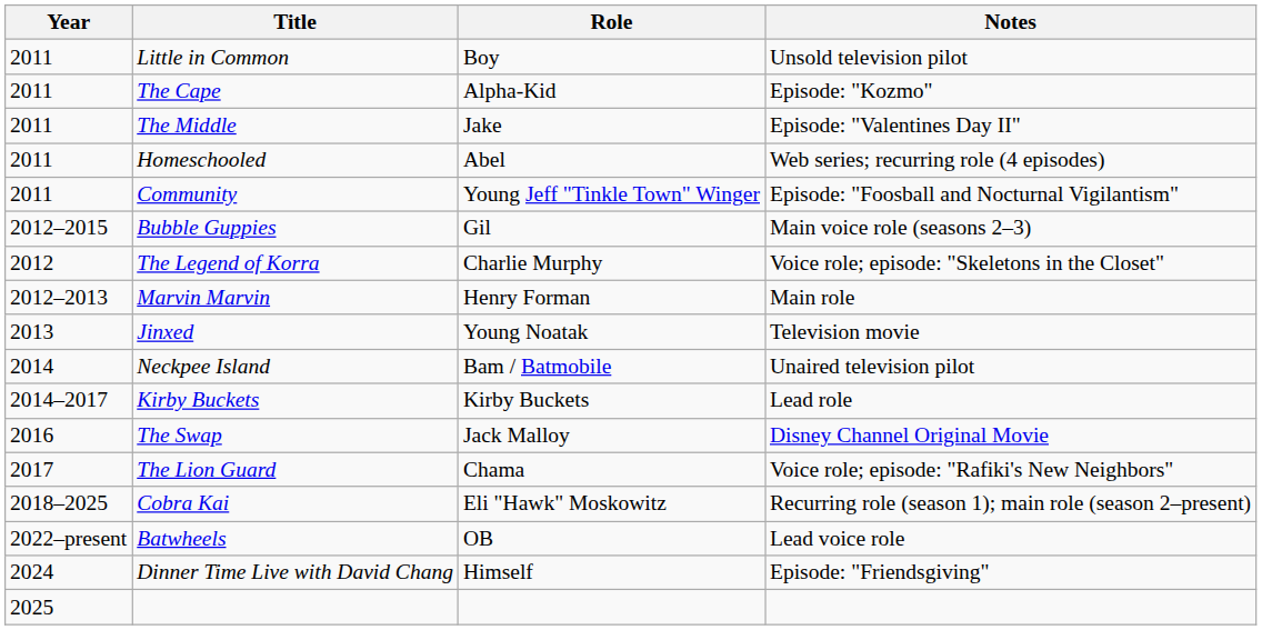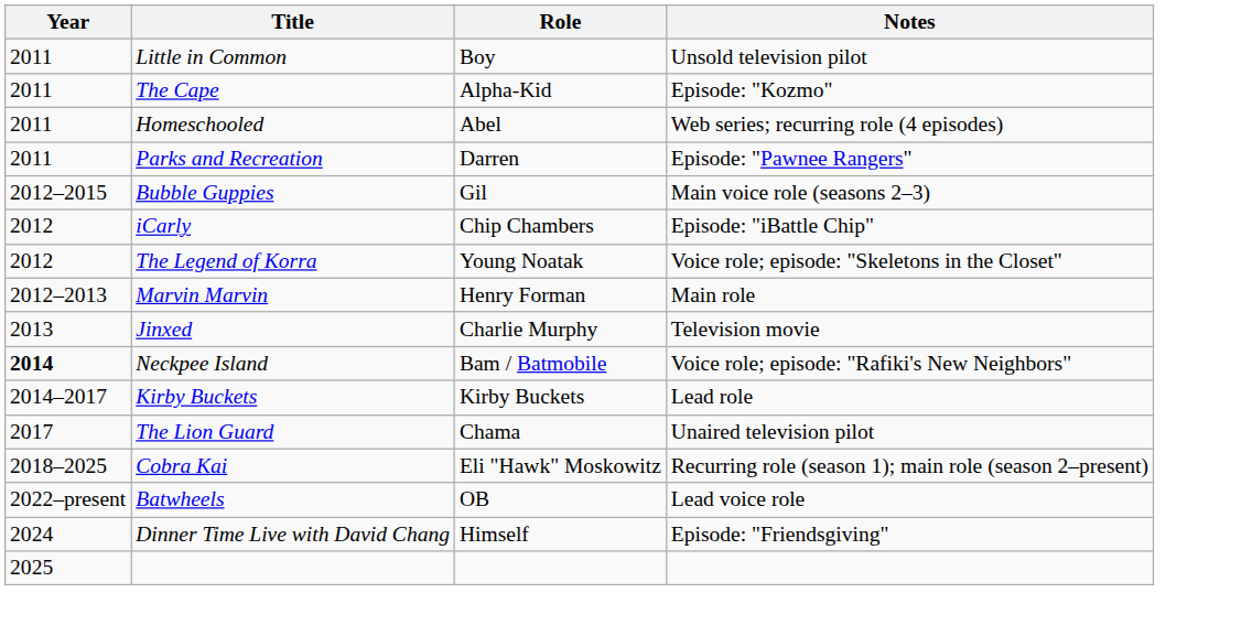 <table class="wikitable sortable">
 <tr>
 <th>Year</th>
 <th>Title</th>
 <th>Role</th>
 <th class="unsortable">Notes</th>
 </tr>
 <tr>
 <td>2011</td>
 <td><em>Little in Common</em></td>
 <td>Boy</td>
 <td>Unsold television pilot</td>
 </tr>
 <tr>
 <td>2011</td>
 <td><em><a href='#'>The Cape</a></em></td>
 <td>Alpha-Kid</td>
 <td>Episode: "Kozmo"</td>
 </tr>
 <tr>
 <td>2011</td>
-<td><em><a href='#'>The Middle</a></em></td>
-<td>Jake</td>
-<td>Episode: "Valentines Day II"</td>
-</tr>
-<tr>
-<td>2011</td>
 <td><em>Homeschooled</em></td>
 <td>Abel</td>
 <td>Web series; recurring role (4 episodes)</td>
 </tr>
 <tr>
 <td>2011</td>
-<td><em><a href='#'>Community</a></em></td>
-<td>Young <a href='#'>Jeff "Tinkle Town" Winger</a></td>
-<td>Episode: "Foosball and Nocturnal Vigilantism"</td>
+<td><em><a href='#'>Parks and Recreation</a></em></td>
+<td>Darren</td>
+<td>Episode: "<a href='#'>Pawnee Rangers</a>"</td>
 </tr>
 <tr>
 <td>2012–2015</td>
 <td><em><a href='#'>Bubble Guppies</a></em></td>
 <td>Gil</td>
 <td>Main voice role (seasons 2–3)</td>
 </tr>
 <tr>
 <td>2012</td>
+<td><em><a href='#'>iCarly</a></em></td>
+<td>Chip Chambers</td>
+<td>Episode: "iBattle Chip"</td>
+</tr>
+<tr>
+<td>2012</td>
 <td><em><a href='#'>The Legend of Korra</a></em></td>
-<td>Charlie Murphy</td>
+<td>Young Noatak</td>
 <td>Voice role; episode: "Skeletons in the Closet"</td>
 </tr>
 <tr>
 <td>2012–2013</td>
 <td><em><a href='#'>Marvin Marvin</a></em></td>
 <td>Henry Forman</td>
 <td>Main role</td>
 </tr>
 <tr>
 <td>2013</td>
 <td><em><a href='#'>Jinxed</a></em></td>
-<td>Young Noatak</td>
+<td>Charlie Murphy</td>
 <td>Television movie</td>
 </tr>
 <tr>
-<td>2014</td>
+<td><strong>2014</strong></td>
 <td><em>Neckpee Island</em></td>
 <td>Bam / <a href='#'>Batmobile</a></td>
-<td>Unaired television pilot</td>
+<td>Voice role; episode: "Rafiki's New Neighbors"</td>
 </tr>
 <tr>
 <td>2014–2017</td>
 <td><em><a href='#'>Kirby Buckets</a></em></td>
 <td>Kirby Buckets</td>
 <td>Lead role</td>
 </tr>
 <tr>
-<td>2016</td>
-<td><em><a href='#'>The Swap</a></em></td>
-<td>Jack Malloy</td>
-<td><a href='#'>Disney Channel Original Movie</a></td>
-</tr>
-<tr>
 <td>2017</td>
 <td><em><a href='#'>The Lion Guard</a></em></td>
 <td>Chama</td>
-<td>Voice role; episode: "Rafiki's New Neighbors"</td>
+<td>Unaired television pilot</td>
 </tr>
 <tr>
 <td>2018–2025</td>
 <td><em><a href='#'>Cobra Kai</a></em></td>
 <td>Eli "Hawk" Moskowitz</td>
 <td>Recurring role (season 1); main role (season 2–present)</td>
 </tr>
 <tr>
 <td>2022–present</td>
 <td><em><a href='#'>Batwheels</a></em></td>
 <td>OB</td>
 <td>Lead voice role</td>
 </tr>
 <tr>
 <td>2024</td>
 <td><em>Dinner Time Live with David Chang</em></td>
 <td>Himself</td>
 <td>Episode: "Friendsgiving"</td>
 </tr>
 <tr>
 <td>2025</td>
 <td></td>
 <td></td>
 <td></td>
 </tr>
 </table>
